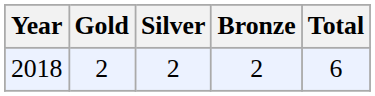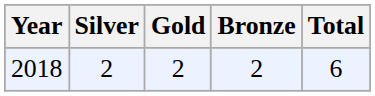 <table class="sortable wikitable" style="font-size: 90%;">
 <tr>
 <th>Year</th>
+<th>Silver</th>
 <th>Gold</th>
-<th>Silver</th>
 <th>Bronze</th>
 <th>Total</th>
 </tr>
 <tr style="background:#ECF2FF">
 <td align="center">2018</td>
 <td align="center">2</td>
 <td align="center">2</td>
 <td align="center">2</td>
 <td align="center">6</td>
 </tr>
 </table>
